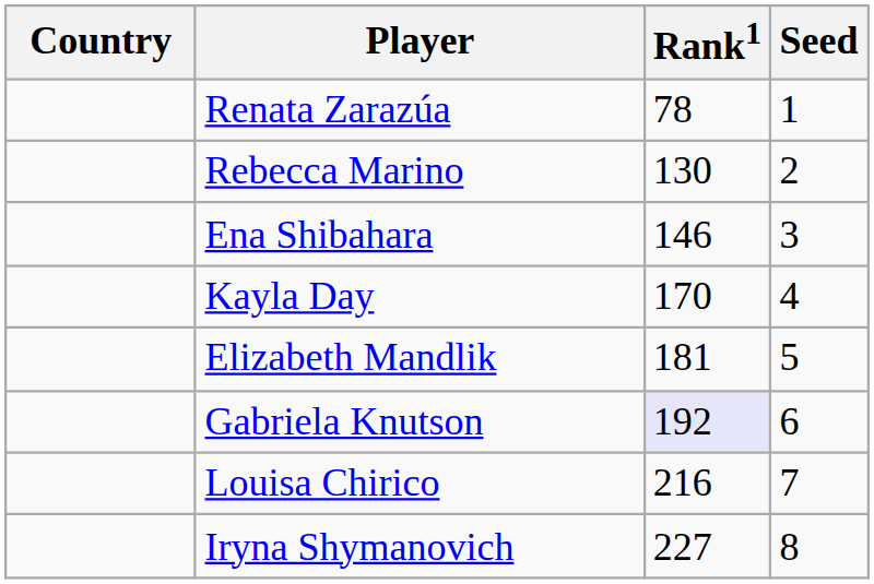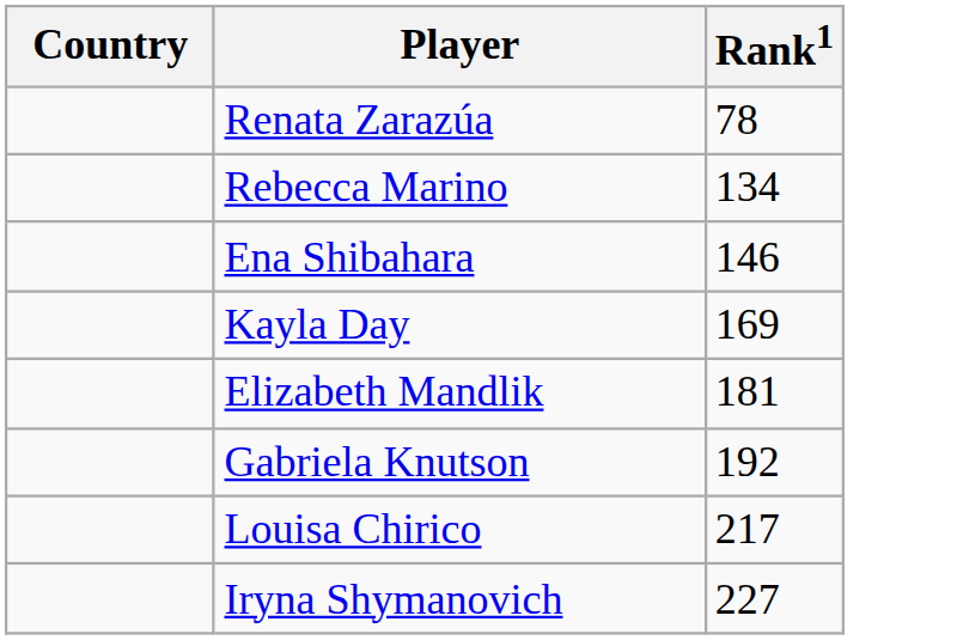 <table class="sortable wikitable">
 <tr>
 <th width="70">Country</th>
 <th width="175">Player</th>
 <th>Rank<sup>1</sup></th>
-<th>Seed</th>
 </tr>
 <tr>
 <td></td>
 <td><a href='#'>Renata Zarazúa</a></td>
 <td>78</td>
-<td>1</td>
 </tr>
 <tr>
 <td></td>
 <td><a href='#'>Rebecca Marino</a></td>
-<td>130</td>
-<td>2</td>
+<td>134</td>
 </tr>
 <tr>
 <td></td>
 <td><a href='#'>Ena Shibahara</a></td>
 <td>146</td>
-<td>3</td>
 </tr>
 <tr>
 <td></td>
 <td><a href='#'>Kayla Day</a></td>
-<td>170</td>
-<td>4</td>
+<td>169</td>
 </tr>
 <tr>
 <td></td>
 <td><a href='#'>Elizabeth Mandlik</a></td>
 <td>181</td>
-<td>5</td>
 </tr>
 <tr>
 <td></td>
 <td><a href='#'>Gabriela Knutson</a></td>
-<td style="background: lavender;">192</td>
-<td>6</td>
+<td>192</td>
 </tr>
 <tr>
 <td></td>
 <td><a href='#'>Louisa Chirico</a></td>
-<td>216</td>
-<td>7</td>
+<td>217</td>
 </tr>
 <tr>
 <td></td>
 <td><a href='#'>Iryna Shymanovich</a></td>
 <td>227</td>
-<td>8</td>
 </tr>
 </table>
